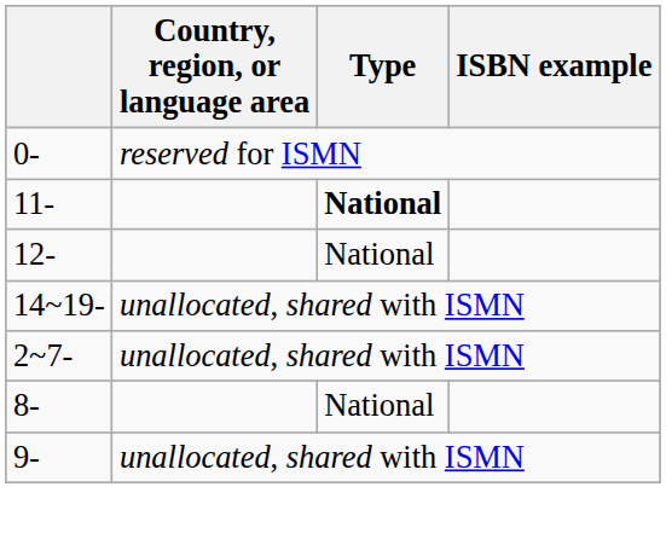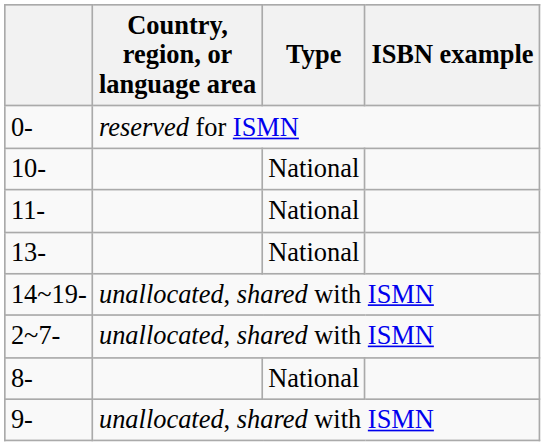 <table class="wikitable sortable">
 <tr>
 <th></th>
 <th>Country,<br>region, or<br>language area<br></th>
 <th>Type</th>
 <th>ISBN example<br></th>
 </tr>
 <tr>
 <td>0-</td>
 <td colspan=3><em>reserved</em> for <a href='#'>ISMN</a></td>
 </tr>
 <tr>
-<td>11-</td>
+<td>10-</td>
 <td></td>
-<td><strong>National</strong></td>
+<td>National</td>
 <td><br></td>
 </tr>
 <tr>
-<td>12-</td>
+<td>11-</td>
 <td></td>
 <td>National</td>
 <td><br></td>
+</tr>
+<tr>
+<td>13-</td>
+<td></td>
+<td>National</td>
+<td></td>
 </tr>
 <tr>
 <td>14~19-</td>
 <td colspan=3><em>unallocated</em>, <em>shared</em> with <a href='#'>ISMN</a></td>
 </tr>
 <tr>
 <td>2~7-</td>
 <td colspan=3><em>unallocated</em>, <em>shared</em> with <a href='#'>ISMN</a></td>
 </tr>
 <tr>
 <td>8-</td>
 <td></td>
 <td>National</td>
 <td><br></td>
 </tr>
 <tr>
 <td>9-</td>
 <td colspan=3><em>unallocated</em>, <em>shared</em> with <a href='#'>ISMN</a></td>
 </tr>
 </table>
